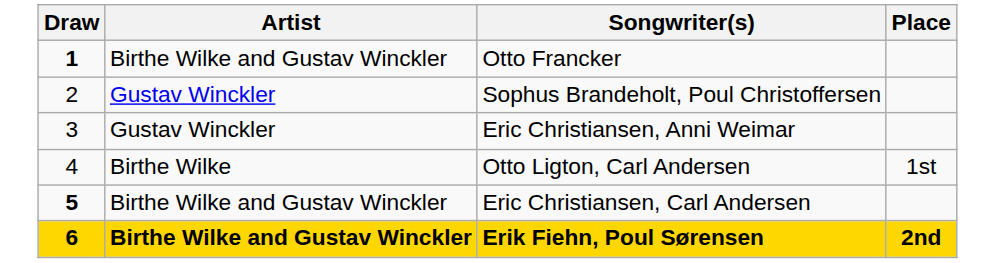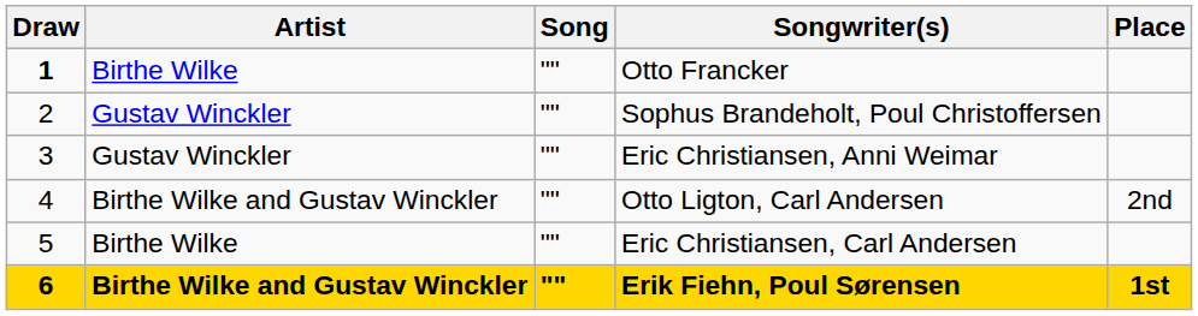 <table class="sortable wikitable" style="margin: 1em auto 1em auto; text-align:center">
 <tr>
 <th>Draw</th>
 <th>Artist</th>
+<th>Song</th>
 <th class="unsortable">Songwriter(s)</th>
 <th>Place</th>
 </tr>
 <tr>
 <td><strong>1</strong></td>
-<td align="left">Birthe Wilke and Gustav Winckler</td>
+<td align="left"><a href='#'>Birthe Wilke</a></td>
+<td align="left">""</td>
 <td align="left">Otto Francker</td>
 <td></td>
 </tr>
 <tr>
 <td>2</td>
 <td align="left"><a href='#'>Gustav Winckler</a></td>
+<td align="left">""</td>
 <td align="left">Sophus Brandeholt, Poul Christoffersen</td>
 <td></td>
 </tr>
 <tr>
 <td>3</td>
 <td align="left">Gustav Winckler</td>
+<td align="left">""</td>
 <td align="left">Eric Christiansen, Anni Weimar</td>
 <td></td>
 </tr>
 <tr>
 <td>4</td>
-<td align="left">Birthe Wilke</td>
+<td align="left">Birthe Wilke and Gustav Winckler</td>
+<td align="left">""</td>
 <td align="left">Otto Ligton, Carl Andersen</td>
-<td>1st</td>
+<td>2nd</td>
 </tr>
 <tr>
-<td><strong>5</strong></td>
-<td align="left">Birthe Wilke and Gustav Winckler</td>
+<td>5</td>
+<td align="left">Birthe Wilke</td>
+<td align="left">""</td>
 <td align="left">Eric Christiansen, Carl Andersen</td>
 <td></td>
 </tr>
 <tr style="background:gold; font-weight:bold;">
 <td>6</td>
 <td align="left">Birthe Wilke and Gustav Winckler</td>
+<td align="left">""</td>
 <td align="left">Erik Fiehn, Poul Sørensen</td>
-<td>2nd</td>
+<td>1st</td>
 </tr>
 </table>
